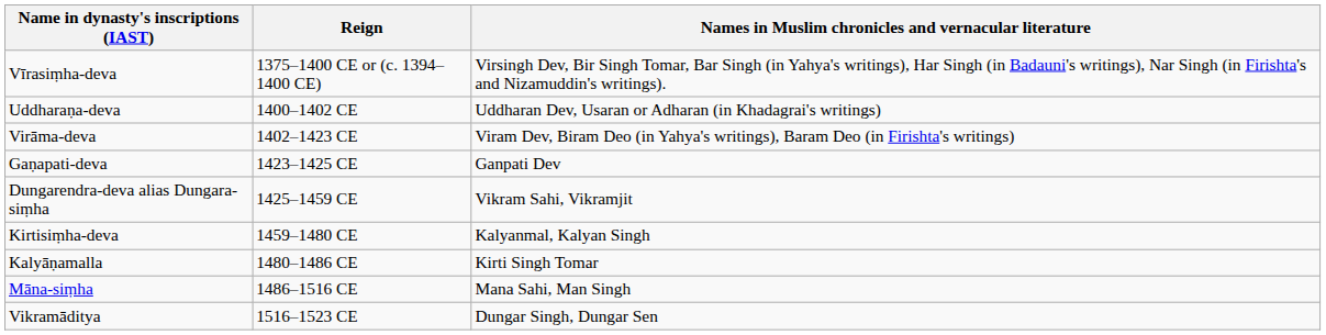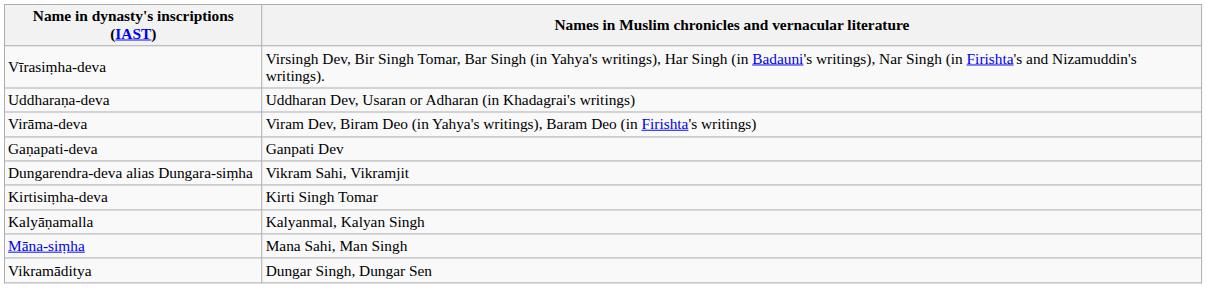 <table class="wikitable">
 <tr>
 <th>Name in dynasty's inscriptions (<a href='#'>IAST</a>)</th>
-<th>Reign</th>
 <th>Names in Muslim chronicles and vernacular literature</th>
 </tr>
 <tr>
 <td>Vīrasiṃha-deva</td>
-<td>1375–1400 CE or (c. 1394–1400 CE)</td>
 <td>Virsingh Dev, Bir Singh Tomar, Bar Singh (in Yahya's writings), Har Singh (in <a href='#'>Badauni</a>'s writings), Nar Singh (in <a href='#'>Firishta</a>'s and Nizamuddin's writings).</td>
 </tr>
 <tr>
 <td>Uddharaṇa-deva</td>
-<td>1400–1402 CE</td>
 <td>Uddharan Dev, Usaran or Adharan (in Khadagrai's writings)</td>
 </tr>
 <tr>
 <td>Virāma-deva</td>
-<td>1402–1423 CE</td>
 <td>Viram Dev, Biram Deo (in Yahya's writings), Baram Deo (in <a href='#'>Firishta</a>'s writings)</td>
 </tr>
 <tr>
 <td>Gaṇapati-deva</td>
-<td>1423–1425 CE</td>
 <td>Ganpati Dev</td>
 </tr>
 <tr>
 <td>Dungarendra-deva alias Dungara-siṃha</td>
-<td>1425–1459 CE</td>
 <td>Vikram Sahi, Vikramjit</td>
 </tr>
 <tr>
 <td>Kirtisiṃha-deva</td>
-<td>1459–1480 CE</td>
+<td>Kirti Singh Tomar</td>
+</tr>
+<tr>
+<td>Kalyāṇamalla</td>
 <td>Kalyanmal, Kalyan Singh</td>
 </tr>
 <tr>
-<td>Kalyāṇamalla</td>
-<td>1480–1486 CE</td>
-<td>Kirti Singh Tomar</td>
-</tr>
-<tr>
 <td><a href='#'>Māna-siṃha</a></td>
-<td>1486–1516 CE</td>
 <td>Mana Sahi, Man Singh</td>
 </tr>
 <tr>
 <td>Vikramāditya</td>
-<td>1516–1523 CE</td>
 <td>Dungar Singh, Dungar Sen</td>
 </tr>
 </table>
